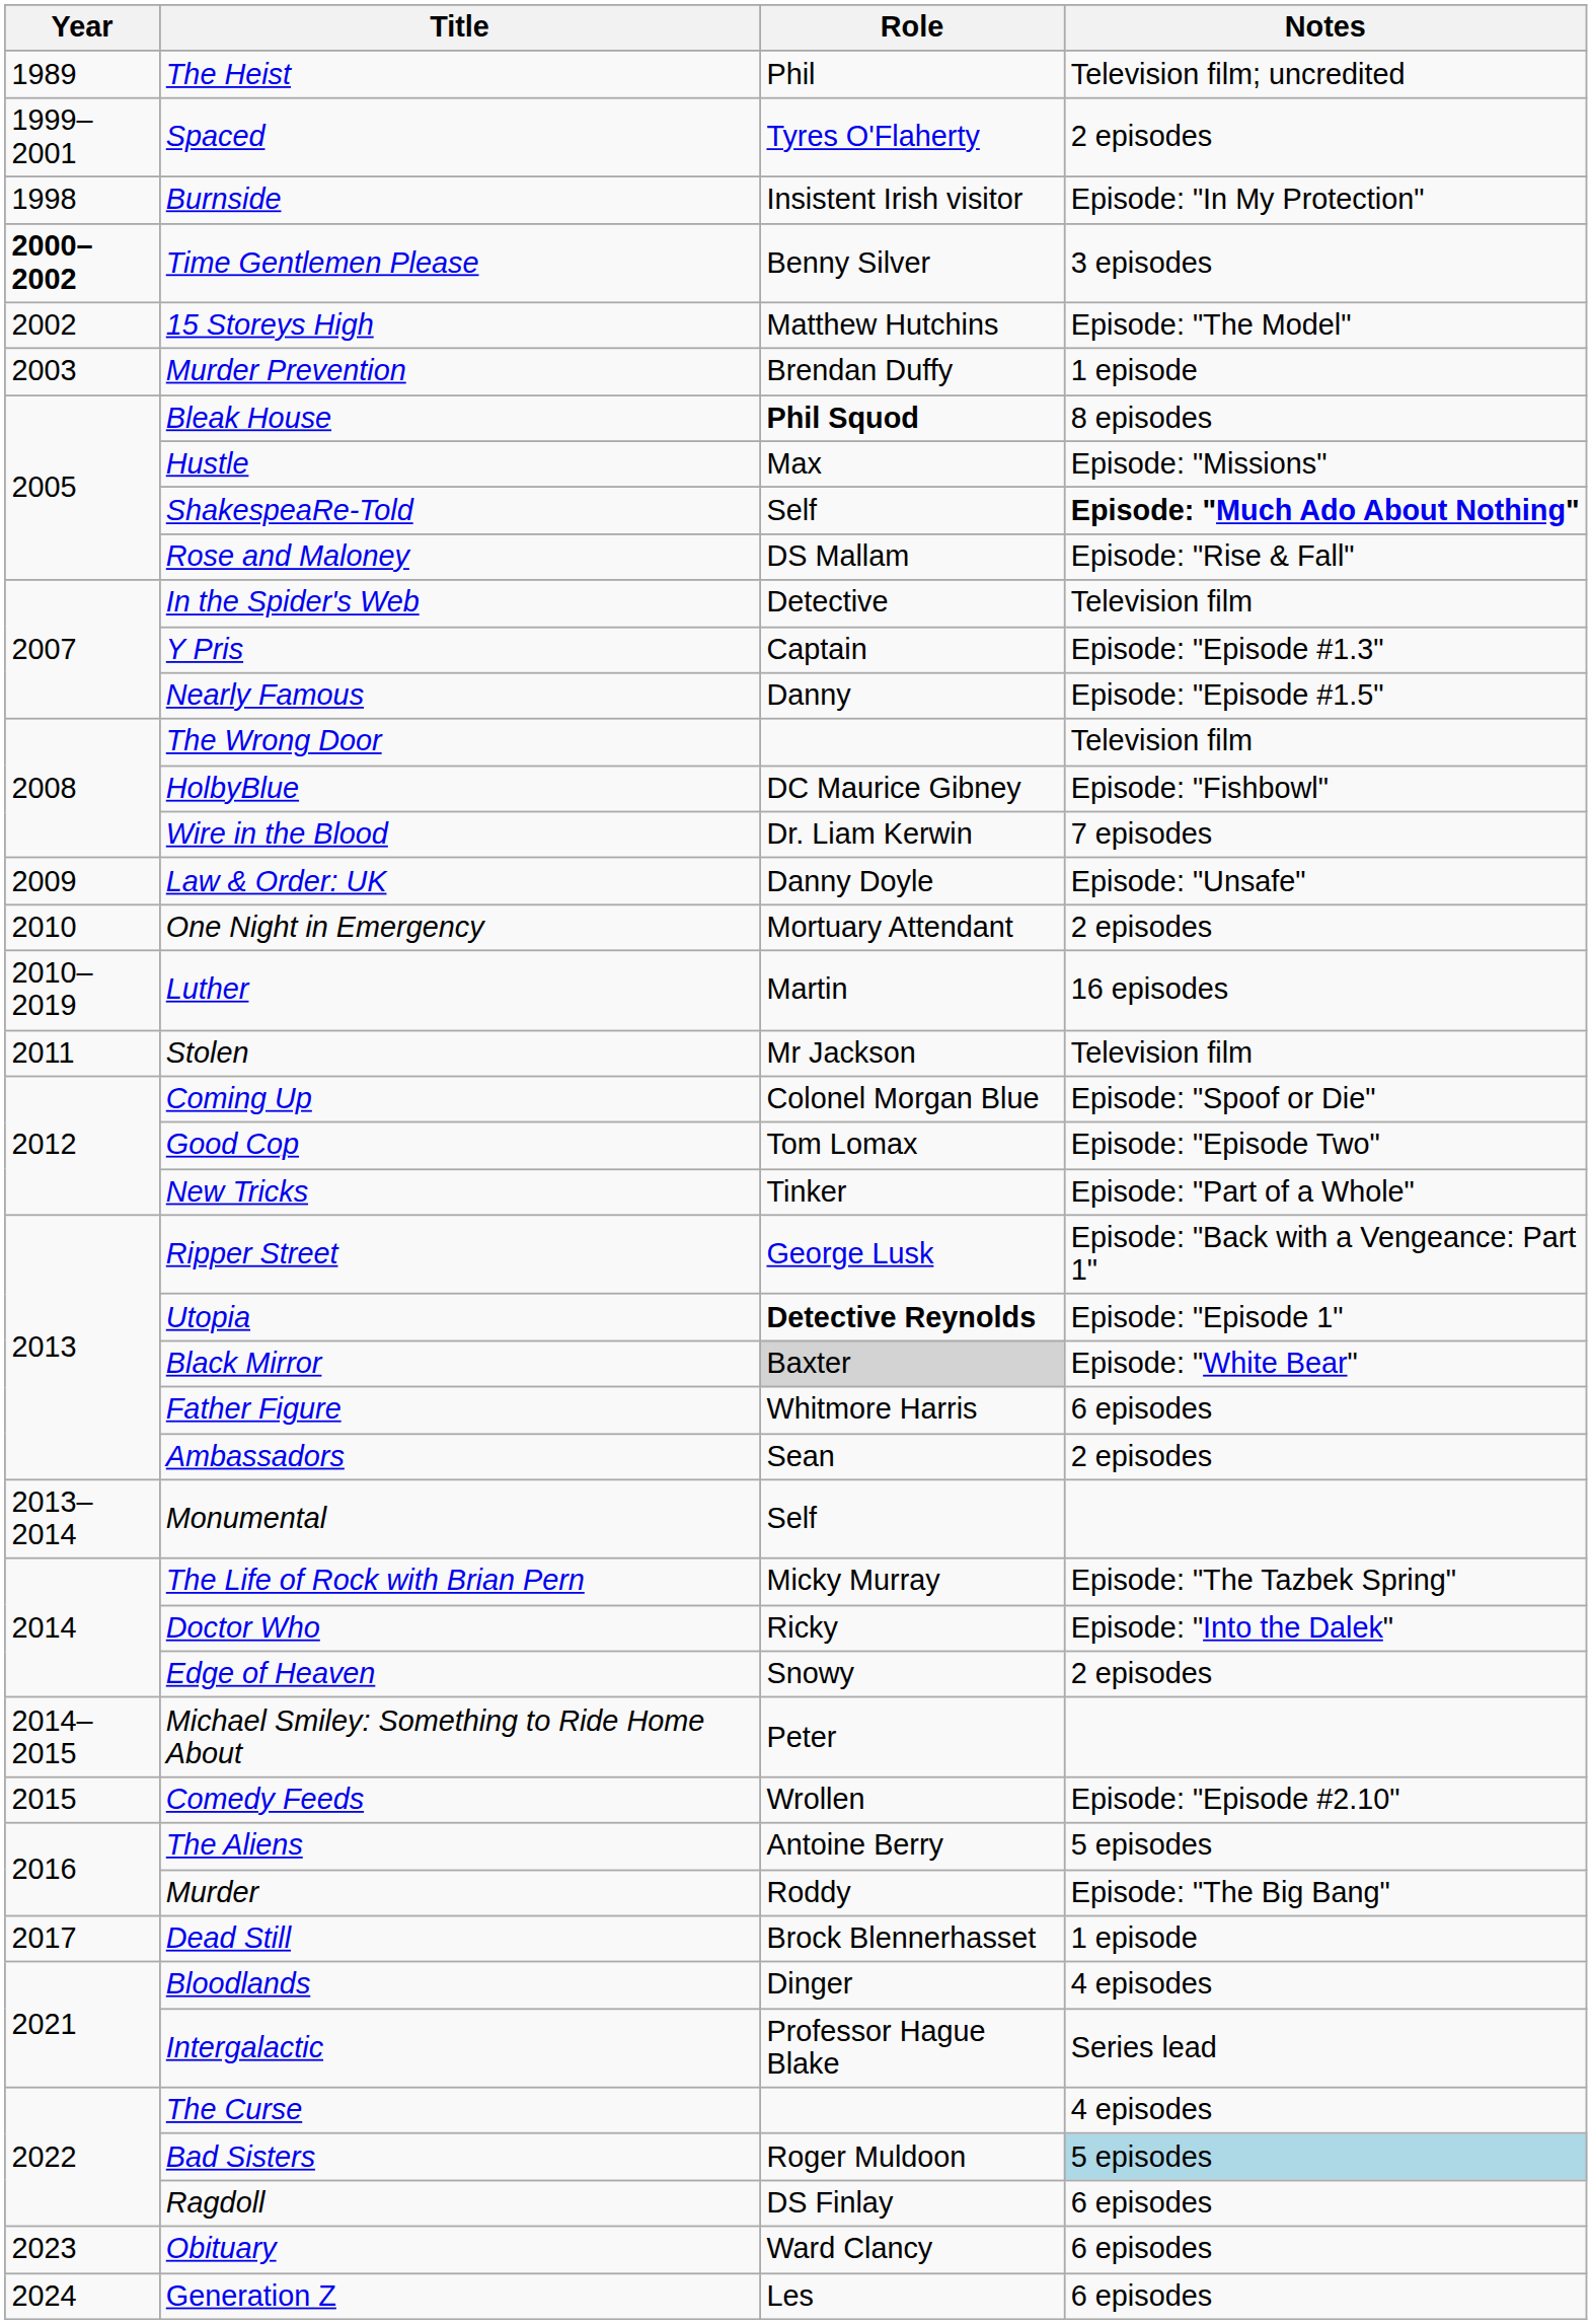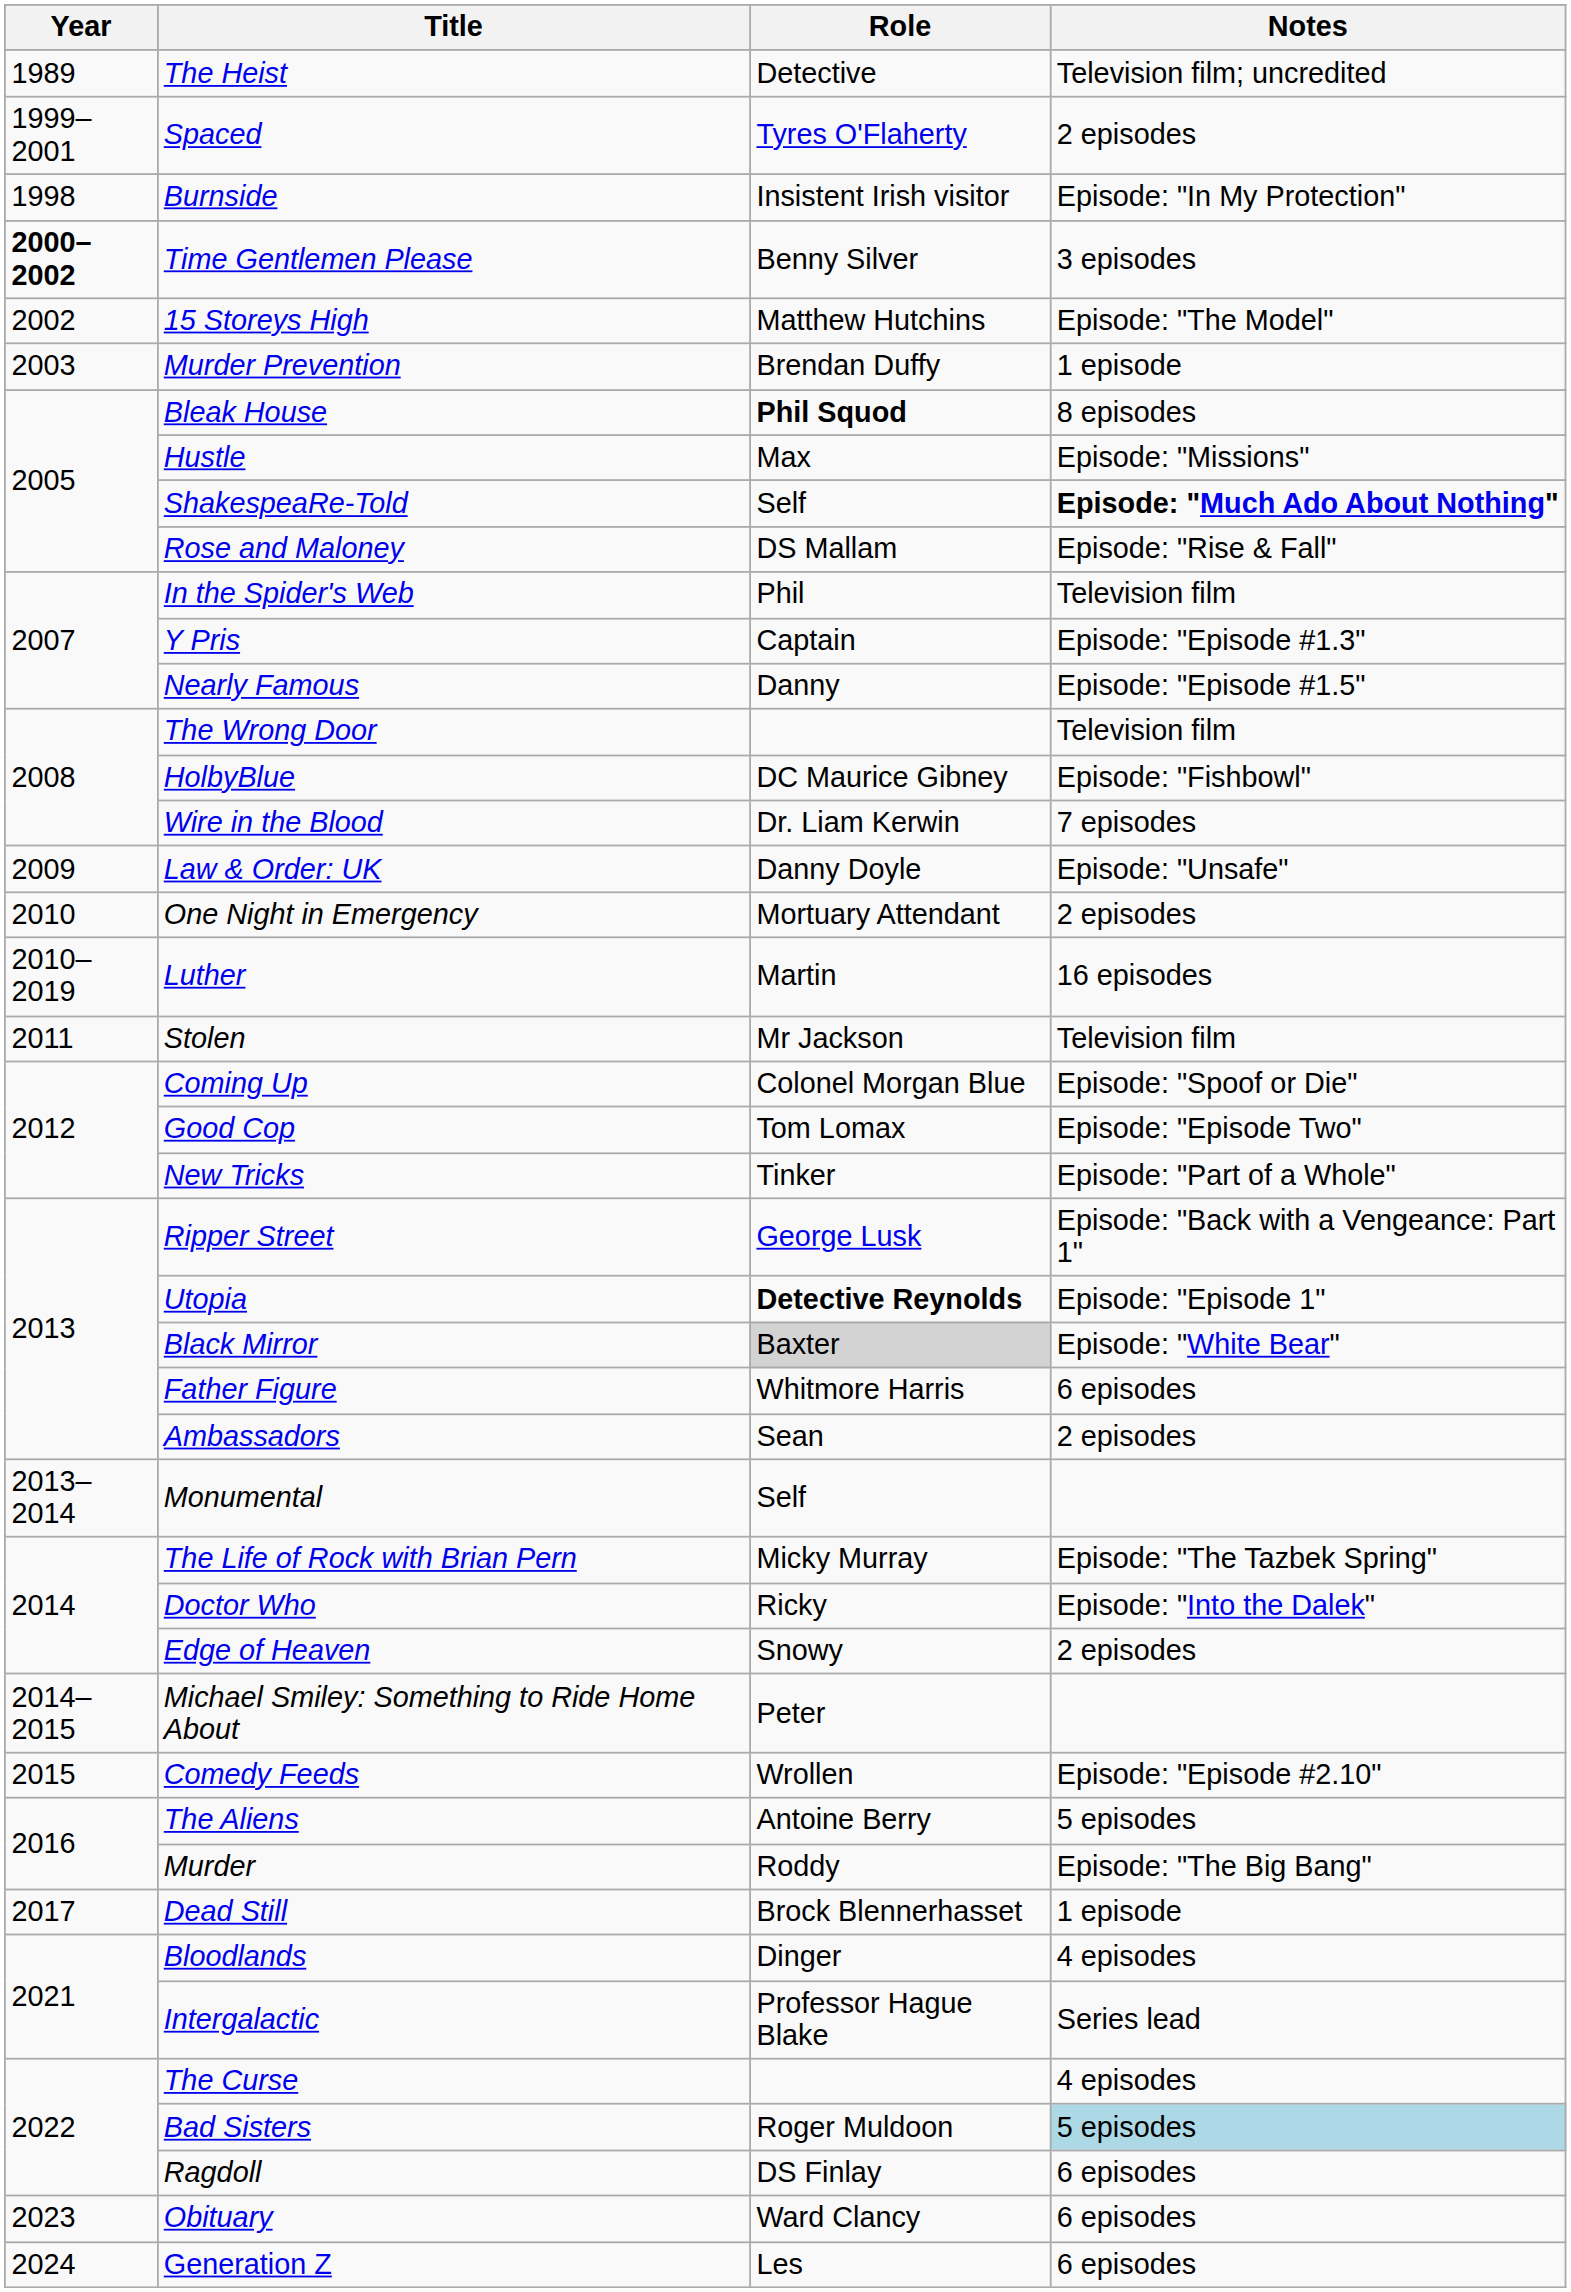 <table class="wikitable sortable">
 <tr>
 <th>Year</th>
 <th>Title</th>
 <th>Role</th>
 <th class="unsortable">Notes</th>
 </tr>
 <tr>
 <td>1989</td>
 <td><em><a href='#'>The Heist</a></em></td>
-<td>Phil</td>
+<td>Detective</td>
 <td>Television film; uncredited</td>
 </tr>
 <tr>
 <td>1999–2001</td>
 <td><em><a href='#'>Spaced</a></em></td>
 <td><a href='#'>Tyres O'Flaherty</a></td>
 <td>2 episodes</td>
 </tr>
 <tr>
 <td>1998</td>
 <td><em><a href='#'>Burnside</a></em></td>
 <td>Insistent Irish visitor</td>
 <td>Episode: "In My Protection"</td>
 </tr>
 <tr>
 <td><strong>2000–2002</strong></td>
 <td><em><a href='#'>Time Gentlemen Please</a></em></td>
 <td>Benny Silver</td>
 <td>3 episodes</td>
 </tr>
 <tr>
 <td>2002</td>
 <td><em><a href='#'>15 Storeys High</a></em></td>
 <td>Matthew Hutchins</td>
 <td>Episode: "The Model"</td>
 </tr>
 <tr>
 <td>2003</td>
 <td><em><a href='#'>Murder Prevention</a></em></td>
 <td>Brendan Duffy</td>
 <td>1 episode</td>
 </tr>
 <tr>
 <td rowspan="4">2005</td>
 <td><em><a href='#'>Bleak House</a></em></td>
 <td><strong>Phil Squod</strong></td>
 <td>8 episodes</td>
 </tr>
 <tr>
 <td><em><a href='#'>Hustle</a></em></td>
 <td>Max</td>
 <td>Episode: "Missions"</td>
 </tr>
 <tr>
 <td><em><a href='#'>ShakespeaRe-Told</a></em></td>
 <td>Self</td>
 <td><strong>Episode: "<a href='#'>Much Ado About Nothing</a>"</strong></td>
 </tr>
 <tr>
 <td><em><a href='#'>Rose and Maloney</a></em></td>
 <td>DS Mallam</td>
 <td>Episode: "Rise & Fall"</td>
 </tr>
 <tr>
 <td rowspan="3">2007</td>
 <td><em><a href='#'>In the Spider's Web</a></em></td>
-<td>Detective</td>
+<td>Phil</td>
 <td>Television film</td>
 </tr>
 <tr>
 <td><em><a href='#'>Y Pris</a></em></td>
 <td>Captain</td>
 <td>Episode: "Episode #1.3"</td>
 </tr>
 <tr>
 <td><em><a href='#'>Nearly Famous</a></em></td>
 <td>Danny</td>
 <td>Episode: "Episode #1.5"</td>
 </tr>
 <tr>
 <td rowspan="3">2008</td>
 <td><em><a href='#'>The Wrong Door</a></em></td>
 <td></td>
 <td>Television film</td>
 </tr>
 <tr>
 <td><em><a href='#'>HolbyBlue</a></em></td>
 <td>DC Maurice Gibney</td>
 <td>Episode: "Fishbowl"</td>
 </tr>
 <tr>
 <td><em><a href='#'>Wire in the Blood</a></em></td>
 <td>Dr. Liam Kerwin</td>
 <td>7 episodes</td>
 </tr>
 <tr>
 <td>2009</td>
 <td><em><a href='#'>Law & Order: UK</a></em></td>
 <td>Danny Doyle</td>
 <td>Episode: "Unsafe"</td>
 </tr>
 <tr>
 <td>2010</td>
 <td><em>One Night in Emergency</em></td>
 <td>Mortuary Attendant</td>
 <td>2 episodes</td>
 </tr>
 <tr>
 <td>2010–2019</td>
 <td><em><a href='#'>Luther</a></em></td>
 <td>Martin</td>
 <td>16 episodes</td>
 </tr>
 <tr>
 <td>2011</td>
 <td><em>Stolen</em></td>
 <td>Mr Jackson</td>
 <td>Television film</td>
 </tr>
 <tr>
 <td rowspan="3">2012</td>
 <td><em><a href='#'>Coming Up</a></em></td>
 <td>Colonel Morgan Blue</td>
 <td>Episode: "Spoof or Die"</td>
 </tr>
 <tr>
 <td><em><a href='#'>Good Cop</a></em></td>
 <td>Tom Lomax</td>
 <td>Episode: "Episode Two"</td>
 </tr>
 <tr>
 <td><em><a href='#'>New Tricks</a></em></td>
 <td>Tinker</td>
 <td>Episode: "Part of a Whole"</td>
 </tr>
 <tr>
 <td rowspan="5">2013</td>
 <td><em><a href='#'>Ripper Street</a></em></td>
 <td><a href='#'>George Lusk</a></td>
 <td>Episode: "Back with a Vengeance: Part 1"</td>
 </tr>
 <tr>
 <td><em><a href='#'>Utopia</a></em></td>
 <td><strong>Detective Reynolds</strong></td>
 <td>Episode: "Episode 1"</td>
 </tr>
 <tr>
 <td><em><a href='#'>Black Mirror</a></em></td>
 <td style="background: lightgrey;">Baxter</td>
 <td>Episode: "<a href='#'>White Bear</a>"</td>
 </tr>
 <tr>
 <td><em><a href='#'>Father Figure</a></em></td>
 <td>Whitmore Harris</td>
 <td>6 episodes</td>
 </tr>
 <tr>
 <td><em><a href='#'>Ambassadors</a></em></td>
 <td>Sean</td>
 <td>2 episodes</td>
 </tr>
 <tr>
 <td>2013–2014</td>
 <td><em>Monumental</em></td>
 <td>Self</td>
 <td></td>
 </tr>
 <tr>
 <td rowspan="3">2014</td>
 <td><em><a href='#'>The Life of Rock with Brian Pern</a></em></td>
 <td>Micky Murray</td>
 <td>Episode: "The Tazbek Spring"</td>
 </tr>
 <tr>
 <td><em><a href='#'>Doctor Who</a></em></td>
 <td>Ricky</td>
 <td>Episode: "<a href='#'>Into the Dalek</a>"</td>
 </tr>
 <tr>
 <td><em><a href='#'>Edge of Heaven</a></em></td>
 <td>Snowy</td>
 <td>2 episodes</td>
 </tr>
 <tr>
 <td>2014–2015</td>
 <td><em>Michael Smiley: Something to Ride Home About</em></td>
 <td>Peter</td>
 <td></td>
 </tr>
 <tr>
 <td>2015</td>
 <td><em><a href='#'>Comedy Feeds</a></em></td>
 <td>Wrollen</td>
 <td>Episode: "Episode #2.10"</td>
 </tr>
 <tr>
 <td rowspan="2">2016</td>
 <td><em><a href='#'>The Aliens</a></em></td>
 <td>Antoine Berry</td>
 <td>5 episodes</td>
 </tr>
 <tr>
 <td><em>Murder</em></td>
 <td>Roddy</td>
 <td>Episode: "The Big Bang"</td>
 </tr>
 <tr>
 <td>2017</td>
 <td><em><a href='#'>Dead Still</a></em></td>
 <td>Brock Blennerhasset</td>
 <td>1 episode</td>
 </tr>
 <tr>
 <td rowspan="2">2021</td>
 <td><em><a href='#'>Bloodlands</a></em></td>
 <td>Dinger</td>
 <td>4 episodes</td>
 </tr>
 <tr>
 <td><em><a href='#'>Intergalactic</a></em></td>
 <td>Professor Hague Blake</td>
 <td>Series lead</td>
 </tr>
 <tr>
 <td rowspan="3">2022</td>
 <td><em><a href='#'>The Curse</a></em></td>
 <td></td>
 <td>4 episodes</td>
 </tr>
 <tr>
 <td><em><a href='#'>Bad Sisters</a></em></td>
 <td>Roger Muldoon</td>
 <td style="background: lightblue;">5 episodes</td>
 </tr>
 <tr>
 <td><em>Ragdoll</em></td>
 <td>DS Finlay</td>
 <td>6 episodes</td>
 </tr>
 <tr>
 <td>2023</td>
 <td><em><a href='#'>Obituary</a></em></td>
 <td>Ward Clancy</td>
 <td>6 episodes</td>
 </tr>
 <tr>
 <td>2024</td>
 <td><a href='#'>Generation Z</a></td>
 <td>Les</td>
 <td>6 episodes</td>
 </tr>
 </table>
